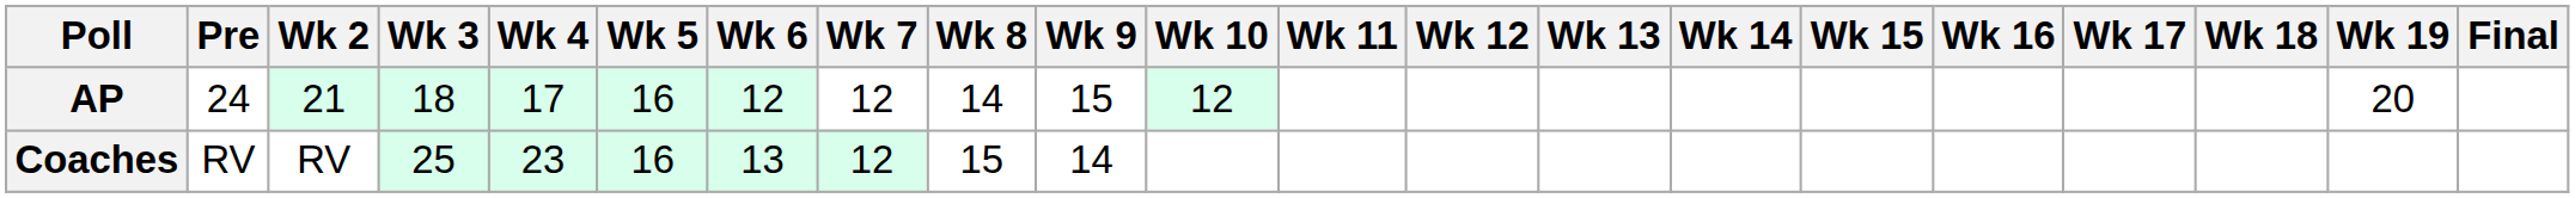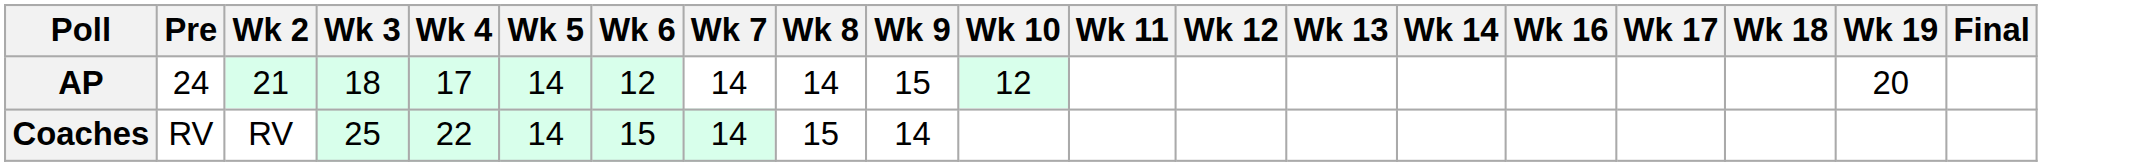 <table class="wikitable" style="white-space:nowrap;">
 <tr>
 <th>Poll</th>
 <th>Pre</th>
 <th>Wk 2</th>
 <th>Wk 3</th>
 <th>Wk 4</th>
 <th>Wk 5</th>
 <th>Wk 6</th>
 <th>Wk 7</th>
 <th>Wk 8</th>
 <th>Wk 9</th>
 <th>Wk 10</th>
 <th>Wk 11</th>
 <th>Wk 12</th>
 <th>Wk 13</th>
 <th>Wk 14</th>
-<th>Wk 15</th>
 <th>Wk 16</th>
 <th>Wk 17</th>
 <th>Wk 18</th>
 <th>Wk 19</th>
 <th>Final</th>
 </tr>
 <tr style="text-align:center;">
 <th>AP</th>
 <td style="background:#FFF;">24</td>
 <td style="background:#D8FFEB;">21</td>
 <td style="background:#D8FFEB;">18</td>
 <td style="background:#D8FFEB;">17</td>
-<td style="background:#D8FFEB;">16</td>
+<td style="background:#D8FFEB;">14</td>
 <td style="background:#D8FFEB;">12</td>
-<td style="background:#FFF;">12</td>
+<td style="background:#FFF;">14</td>
 <td style="background:#FFF;">14</td>
 <td style="background:#FFF;">15</td>
 <td style="background:#D8FFEB;">12</td>
-<td style="background:#FFF;"></td>
 <td style="background:#FFF;"></td>
 <td style="background:#FFF;"></td>
 <td style="background:#FFF;"></td>
 <td style="background:#FFF;"></td>
 <td style="background:#FFF;"></td>
 <td style="background:#FFF;"></td>
 <td style="background:#FFF;"></td>
 <td style="background:#FFF;">20</td>
 <td style="background:#FFF;"></td>
 </tr>
 <tr style="text-align:center;">
 <th>Coaches</th>
 <td style="background:#FFF;">RV</td>
 <td style="background:#FFF;">RV</td>
 <td style="background:#D8FFEB;">25</td>
-<td style="background:#D8FFEB;">23</td>
-<td style="background:#D8FFEB;">16</td>
-<td style="background:#D8FFEB;">13</td>
-<td style="background:#D8FFEB;">12</td>
+<td style="background:#D8FFEB;">22</td>
+<td style="background:#D8FFEB;">14</td>
+<td style="background:#D8FFEB;">15</td>
+<td style="background:#D8FFEB;">14</td>
 <td style="background:#FFF;">15</td>
 <td style="background:#FFF;">14</td>
 <td style="background:#FFF;"></td>
 <td style="background:#FFF;"></td>
 <td style="background:#FFF;"></td>
 <td style="background:#FFF;"></td>
 <td style="background:#FFF;"></td>
 <td style="background:#FFF;"></td>
 <td style="background:#FFF;"></td>
 <td style="background:#FFF;"></td>
 <td style="background:#FFF;"></td>
 <td style="background:#FFF;"></td>
-<td style="background:#FFF;"></td>
 </tr>
 </table>
